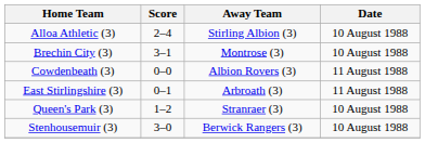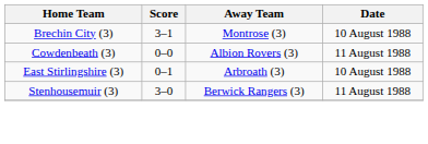 <table class="wikitable" style="text-align:center;">
 <tr>
 <th width=175>Home Team</th>
 <th width=50>Score</th>
 <th width=175>Away Team</th>
 <th width= 125>Date</th>
-</tr>
-<tr>
-<td><a href='#'>Alloa Athletic</a> (3)</td>
-<td>2–4</td>
-<td><a href='#'>Stirling Albion</a> (3)</td>
-<td>10 August 1988</td>
 </tr>
 <tr>
 <td><a href='#'>Brechin City</a> (3)</td>
 <td>3–1</td>
 <td><a href='#'>Montrose</a> (3)</td>
 <td>10 August 1988</td>
 </tr>
 <tr>
 <td><a href='#'>Cowdenbeath</a>	(3)</td>
 <td>0–0</td>
 <td><a href='#'>Albion Rovers</a> (3)</td>
 <td>11 August 1988</td>
 </tr>
 <tr>
 <td><a href='#'>East Stirlingshire</a> (3)</td>
 <td>0–1</td>
 <td><a href='#'>Arbroath</a> (3)</td>
-<td>11 August 1988</td>
-</tr>
-<tr>
-<td><a href='#'>Queen's Park</a> (3)</td>
-<td>1–2</td>
-<td><a href='#'>Stranraer</a> (3)</td>
 <td>10 August 1988</td>
 </tr>
 <tr>
 <td><a href='#'>Stenhousemuir</a> (3)</td>
 <td>3–0</td>
 <td><a href='#'>Berwick Rangers</a> (3)</td>
-<td>10 August 1988</td>
+<td>11 August 1988</td>
 </tr>
 <tr>
 </tr>
 </table>
